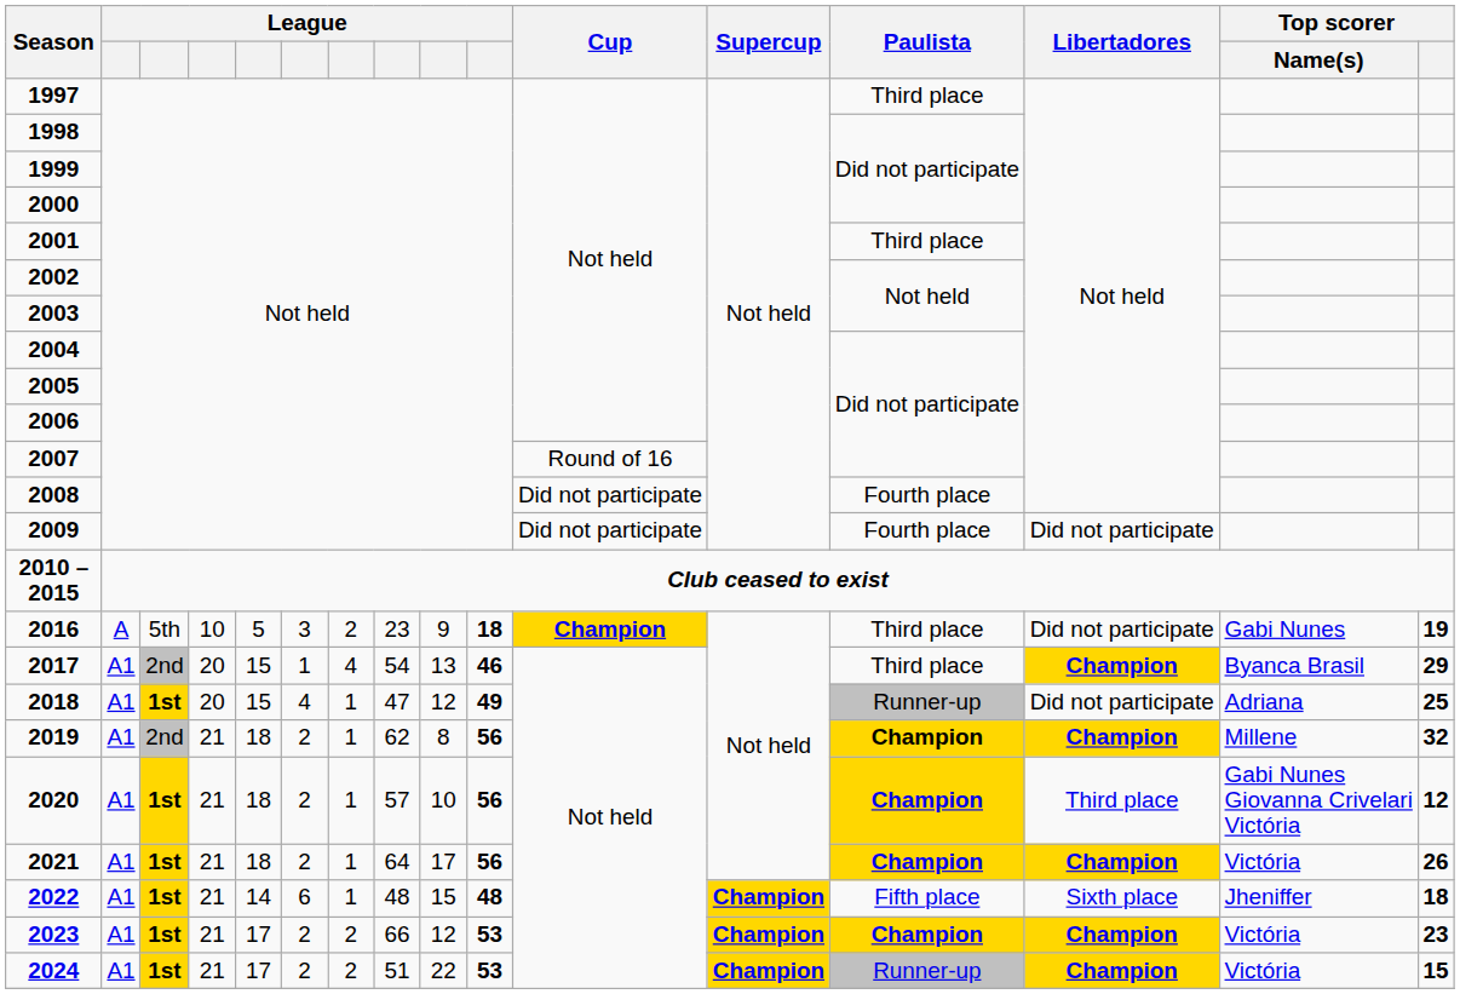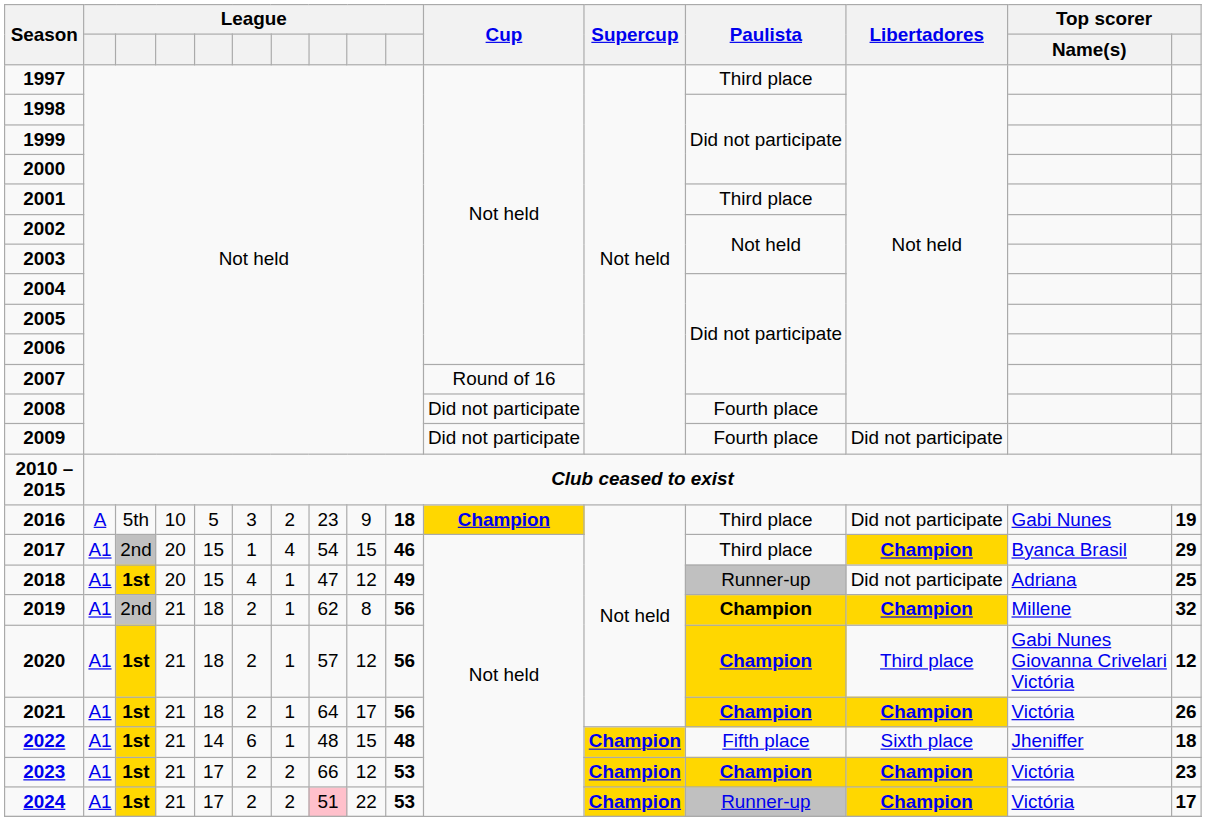 <table class="wikitable" style="text-align: center;">
 <tr>
 <th rowspan=2 width=60>Season</th>
 <th colspan="9">League</th>
 <th rowspan=2 align=center><a href='#'>Cup</a></th>
 <th rowspan="2"><a href='#'>Supercup</a></th>
 <th rowspan="2"><a href='#'>Paulista</a></th>
 <th rowspan=2 align=center><a href='#'>Libertadores</a></th>
 <th colspan=2>Top scorer</th>
 </tr>
 <tr>
 <th></th>
 <th></th>
 <th width=25></th>
 <th width=25></th>
 <th width=25></th>
 <th width=25></th>
 <th width=25></th>
 <th width=25></th>
 <th width=25></th>
 <th>Name(s)</th>
 <th></th>
 </tr>
 <tr>
 <td><strong>1997</strong></td>
 <td colspan="9" rowspan="13">Not held</td>
 <td rowspan="10">Not held</td>
 <td rowspan="13">Not held</td>
 <td>Third place</td>
 <td rowspan="12">Not held</td>
 <td></td>
 <td></td>
 </tr>
 <tr>
 <td><strong>1998</strong></td>
 <td rowspan="3">Did not participate</td>
 <td></td>
 <td></td>
 </tr>
 <tr>
 <td><strong>1999</strong></td>
 <td></td>
 <td></td>
 </tr>
 <tr>
 <td><strong>2000</strong></td>
 <td></td>
 <td></td>
 </tr>
 <tr>
 <td><strong>2001</strong></td>
 <td>Third place</td>
 <td></td>
 <td></td>
 </tr>
 <tr>
 <td><strong>2002</strong></td>
 <td rowspan="2">Not held</td>
 <td></td>
 <td></td>
 </tr>
 <tr>
 <td><strong>2003</strong></td>
 <td></td>
 <td></td>
 </tr>
 <tr>
 <td><strong>2004</strong></td>
 <td rowspan="4">Did not participate</td>
 <td></td>
 <td></td>
 </tr>
 <tr>
 <td><strong>2005</strong></td>
 <td></td>
 <td></td>
 </tr>
 <tr>
 <td><strong>2006</strong></td>
 <td></td>
 <td></td>
 </tr>
 <tr>
 <td><strong>2007</strong></td>
 <td>Round of 16</td>
 <td></td>
 <td></td>
 </tr>
 <tr>
 <td><strong>2008</strong></td>
 <td>Did not participate</td>
 <td>Fourth place</td>
 <td></td>
 <td></td>
 </tr>
 <tr>
 <td><strong>2009</strong></td>
 <td>Did not participate</td>
 <td>Fourth place</td>
 <td>Did not participate</td>
 <td></td>
 <td></td>
 </tr>
 <tr>
 <td><strong>2010 – 2015</strong></td>
 <td colspan="15"><strong><em>Club ceased to exist</em></strong></td>
 </tr>
 <tr>
 <td><strong>2016</strong></td>
 <td><a href='#'>A</a></td>
 <td>5th</td>
 <td>10</td>
 <td>5</td>
 <td>3</td>
 <td>2</td>
 <td>23</td>
 <td>9</td>
 <td><strong>18</strong></td>
 <td bgcolor=gold><strong><a href='#'>Champion</a></strong></td>
 <td rowspan="6">Not held</td>
 <td>Third place</td>
 <td>Did not participate</td>
 <td align="left"> <a href='#'>Gabi Nunes</a></td>
 <td><strong>19</strong></td>
 </tr>
 <tr>
 <td><strong>2017</strong></td>
 <td><a href='#'>A1</a></td>
 <td bgcolor=silver>2nd</td>
 <td>20</td>
 <td>15</td>
 <td>1</td>
 <td>4</td>
 <td>54</td>
-<td>13</td>
+<td>15</td>
 <td><strong>46</strong></td>
 <td rowspan="9">Not held</td>
 <td>Third place</td>
 <td bgcolor=gold><strong><a href='#'>Champion</a></strong></td>
 <td align="left"> <a href='#'>Byanca Brasil</a></td>
 <td><strong>29</strong></td>
 </tr>
 <tr>
 <td><strong>2018</strong></td>
 <td><a href='#'>A1</a></td>
 <td bgcolor=gold><strong>1st</strong></td>
 <td>20</td>
 <td>15</td>
 <td>4</td>
 <td>1</td>
 <td>47</td>
 <td>12</td>
 <td><strong>49</strong></td>
 <td bgcolor=silver>Runner-up</td>
 <td>Did not participate</td>
 <td align="left"> <a href='#'>Adriana</a></td>
 <td><strong>25</strong></td>
 </tr>
 <tr>
 <td><strong>2019</strong></td>
 <td><a href='#'>A1</a></td>
 <td bgcolor=silver>2nd</td>
 <td>21</td>
 <td>18</td>
 <td>2</td>
 <td>1</td>
 <td>62</td>
 <td>8</td>
 <td><strong>56</strong></td>
 <td bgcolor=gold><strong>Champion</strong></td>
 <td bgcolor=gold><strong><a href='#'>Champion</a></strong></td>
 <td align="left"> <a href='#'>Millene</a></td>
 <td><strong>32</strong></td>
 </tr>
 <tr>
 <td><strong>2020</strong></td>
 <td><a href='#'>A1</a></td>
 <td bgcolor=gold><strong>1st</strong></td>
 <td>21</td>
 <td>18</td>
 <td>2</td>
 <td>1</td>
 <td>57</td>
-<td>10</td>
+<td>12</td>
 <td><strong>56</strong></td>
 <td bgcolor=gold><strong><a href='#'>Champion</a></strong></td>
 <td><a href='#'>Third place</a></td>
 <td align="left"> <a href='#'>Gabi Nunes</a><br> <a href='#'>Giovanna Crivelari</a><br> <a href='#'>Victória</a></td>
 <td><strong>12</strong></td>
 </tr>
 <tr>
 <td><strong>2021</strong></td>
 <td><a href='#'>A1</a></td>
 <td bgcolor=gold><strong>1st</strong></td>
 <td>21</td>
 <td>18</td>
 <td>2</td>
 <td>1</td>
 <td>64</td>
 <td>17</td>
 <td><strong>56</strong></td>
 <td bgcolor=gold><strong><a href='#'>Champion</a></strong></td>
 <td bgcolor=gold><strong><a href='#'>Champion</a></strong></td>
 <td align="left"> <a href='#'>Victória</a></td>
 <td><strong>26</strong></td>
 </tr>
 <tr>
 <td><strong><a href='#'>2022</a></strong></td>
 <td><a href='#'>A1</a></td>
 <td bgcolor=gold><strong>1st</strong></td>
 <td>21</td>
 <td>14</td>
 <td>6</td>
 <td>1</td>
 <td>48</td>
 <td>15</td>
 <td><strong>48</strong></td>
 <td bgcolor=gold><strong><a href='#'>Champion</a></strong></td>
 <td><a href='#'>Fifth place</a></td>
 <td><a href='#'>Sixth place</a></td>
 <td align="left"> <a href='#'>Jheniffer</a></td>
 <td><strong>18</strong></td>
 </tr>
 <tr>
 <td><strong><a href='#'>2023</a></strong></td>
 <td><a href='#'>A1</a></td>
 <td bgcolor=gold><strong>1st</strong></td>
 <td>21</td>
 <td>17</td>
 <td>2</td>
 <td>2</td>
 <td>66</td>
 <td>12</td>
 <td><strong>53</strong></td>
 <td bgcolor=gold><strong><a href='#'>Champion</a></strong></td>
 <td bgcolor=gold><strong><a href='#'>Champion</a></strong></td>
 <td bgcolor=gold><strong><a href='#'>Champion</a></strong></td>
 <td align="left"> <a href='#'>Victória</a></td>
 <td><strong>23</strong></td>
 </tr>
 <tr>
 <td><strong><a href='#'>2024</a></strong></td>
 <td><a href='#'>A1</a></td>
 <td bgcolor=gold><strong>1st</strong></td>
 <td>21</td>
 <td>17</td>
 <td>2</td>
 <td>2</td>
-<td>51</td>
+<td style="background: pink;">51</td>
 <td>22</td>
 <td><strong>53</strong></td>
 <td bgcolor=gold><strong><a href='#'>Champion</a></strong></td>
 <td bgcolor=silver><a href='#'>Runner-up</a></td>
 <td bgcolor=gold><strong><a href='#'>Champion</a></strong></td>
 <td align="left"> <a href='#'>Victória</a></td>
-<td><strong>15</strong></td>
+<td><strong>17</strong></td>
 </tr>
 <tr>
 </tr>
 </table>
